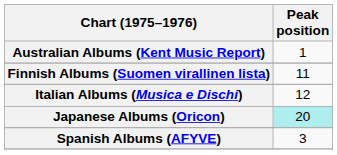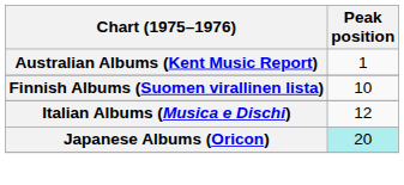 <table class="wikitable sortable plainrowheaders" style="text-align:center">
 <tr>
 <th scope="col">Chart (1975–1976)</th>
 <th scope="col">Peak<br>position</th>
 </tr>
 <tr>
 <th scope="row">Australian Albums (<a href='#'>Kent Music Report</a>)</th>
 <td>1</td>
 </tr>
 <tr>
 </tr>
 <tr>
 </tr>
 <tr>
 <th scope="row">Finnish Albums (<a href='#'>Suomen virallinen lista</a>)</th>
-<td>11</td>
+<td>10</td>
 </tr>
 <tr>
 </tr>
 <tr>
 <th scope="row">Italian Albums (<em><a href='#'>Musica e Dischi</a></em>)</th>
 <td align="center">12</td>
 </tr>
 <tr>
 <th scope="row">Japanese Albums (<a href='#'>Oricon</a>)</th>
 <td style="background: paleturquoise;">20</td>
 </tr>
 <tr>
 </tr>
 <tr>
 </tr>
 <tr>
-<th scope="row">Spanish Albums (<a href='#'>AFYVE</a>)</th>
-<td>3</td>
-</tr>
-<tr>
 </tr>
 <tr>
 </tr>
 </table>
